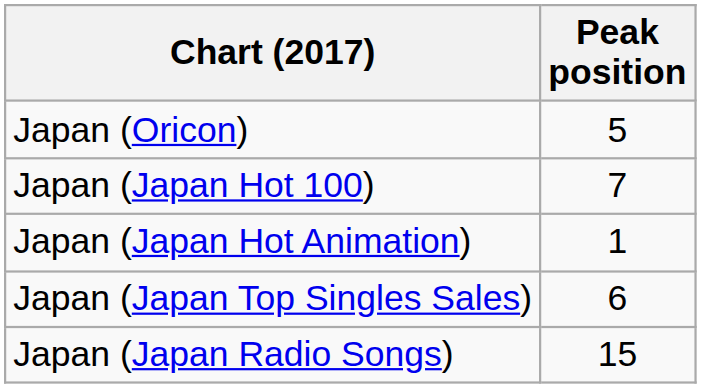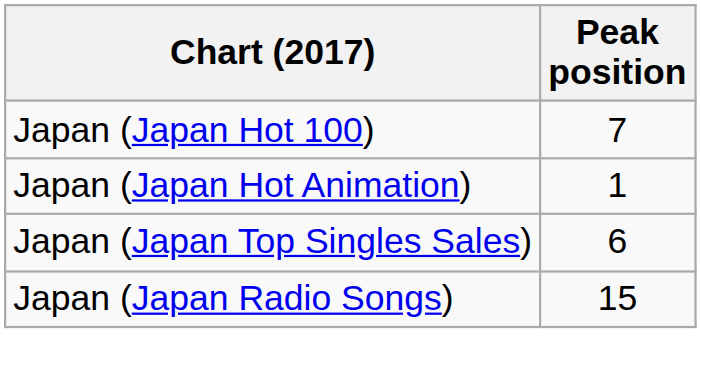 <table class="wikitable sortable plainrowheaders">
 <tr>
 <th scope="col">Chart (2017)</th>
 <th scope="col">Peak<br>position</th>
-</tr>
-<tr>
-<td>Japan (<a href='#'>Oricon</a>)</td>
-<td style="text-align:center;">5</td>
 </tr>
 <tr>
 <td>Japan (<a href='#'>Japan Hot 100</a>)</td>
 <td style="text-align:center;">7</td>
 </tr>
 <tr>
 <td>Japan (<a href='#'>Japan Hot Animation</a>)</td>
 <td style="text-align:center;">1</td>
 </tr>
 <tr>
 <td>Japan (<a href='#'>Japan Top Singles Sales</a>)</td>
 <td style="text-align:center;">6</td>
 </tr>
 <tr>
 <td>Japan (<a href='#'>Japan Radio Songs</a>)</td>
 <td style="text-align:center;">15</td>
 </tr>
 </table>
